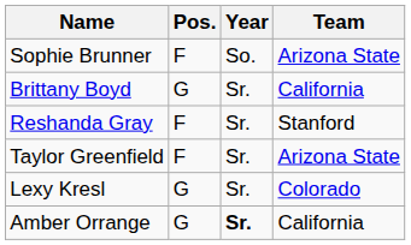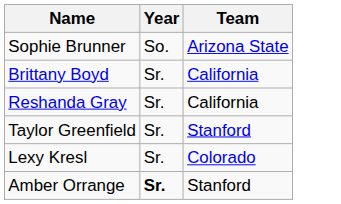 <table class="wikitable sortable" style="font-size:110%;" border="1">
 <tr>
 <th>Name</th>
-<th>Pos.</th>
 <th>Year</th>
 <th>Team</th>
 </tr>
 <tr>
 <td>Sophie Brunner</td>
-<td>F</td>
 <td>So.</td>
 <td><a href='#'>Arizona State</a></td>
 </tr>
 <tr>
 <td><a href='#'>Brittany Boyd</a></td>
-<td>G</td>
 <td>Sr.</td>
 <td><a href='#'>California</a></td>
 </tr>
 <tr>
 <td><a href='#'>Reshanda Gray</a></td>
-<td>F</td>
 <td>Sr.</td>
-<td>Stanford</td>
+<td>California</td>
 </tr>
 <tr>
 <td>Taylor Greenfield</td>
-<td>F</td>
 <td>Sr.</td>
-<td><a href='#'>Arizona State</a></td>
+<td><a href='#'>Stanford</a></td>
 </tr>
 <tr>
 <td>Lexy Kresl</td>
-<td>G</td>
 <td>Sr.</td>
 <td><a href='#'>Colorado</a></td>
 </tr>
 <tr>
 <td>Amber Orrange</td>
-<td>G</td>
 <td><strong>Sr.</strong></td>
-<td>California</td>
+<td>Stanford</td>
 </tr>
 </table>
